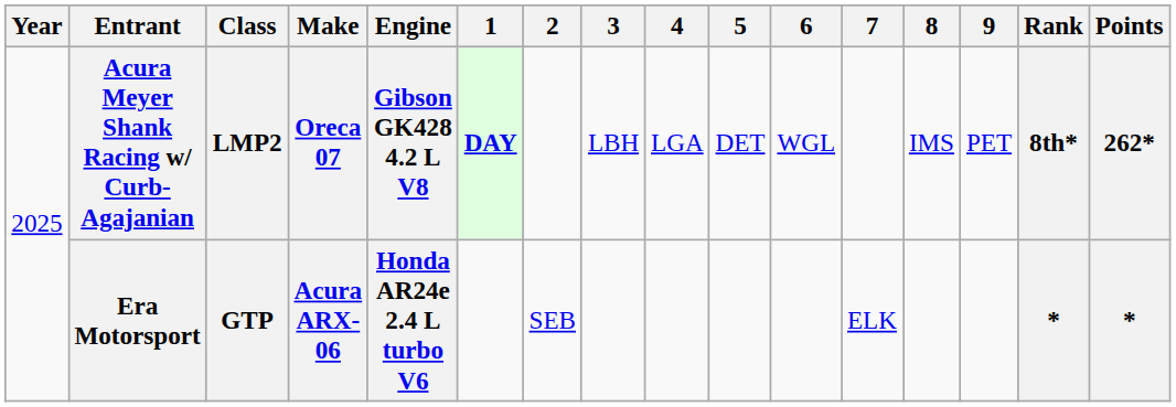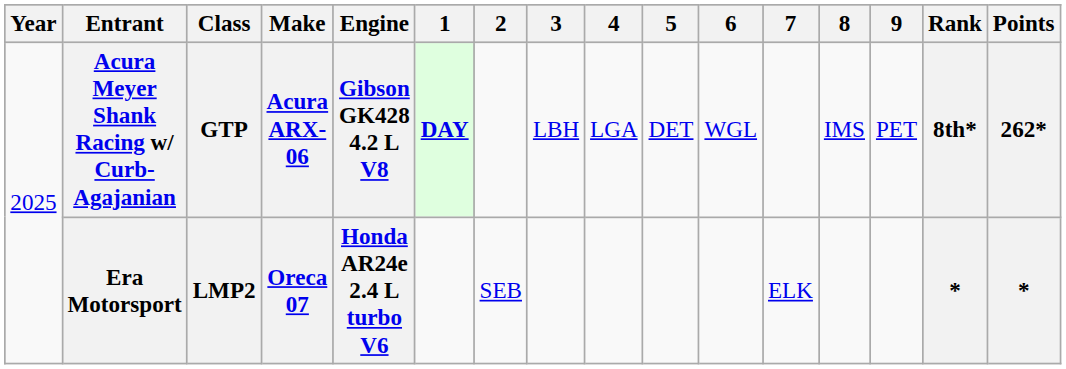 <table class="wikitable" style="text-align:center; font-size:85%">
 <tr>
 <th>Year</th>
 <th>Entrant</th>
 <th>Class</th>
 <th>Make</th>
 <th>Engine</th>
 <th>1</th>
 <th>2</th>
 <th>3</th>
 <th>4</th>
 <th>5</th>
 <th>6</th>
 <th>7</th>
 <th>8</th>
 <th>9</th>
 <th>Rank</th>
 <th>Points</th>
 </tr>
 <tr>
 <td rowspan="2"><a href='#'>2025</a></td>
 <th><a href='#'>Acura Meyer Shank Racing</a> w/ <a href='#'>Curb-Agajanian</a></th>
-<th>LMP2</th>
-<th><a href='#'>Oreca 07</a></th>
+<th>GTP</th>
+<th><a href='#'>Acura ARX-06</a></th>
 <th><a href='#'>Gibson</a> GK428 4.2 L <a href='#'>V8</a></th>
 <td style="background:#DFFFDF;"><strong><a href='#'>DAY</a><br></strong></td>
 <td></td>
 <td><a href='#'>LBH</a></td>
 <td><a href='#'>LGA</a></td>
 <td><a href='#'>DET</a></td>
 <td><a href='#'>WGL</a></td>
 <td></td>
 <td><a href='#'>IMS</a></td>
 <td><a href='#'>PET</a></td>
 <th>8th*</th>
 <th>262*</th>
 </tr>
 <tr>
 <th>Era Motorsport</th>
-<th>GTP</th>
-<th><a href='#'>Acura ARX-06</a></th>
+<th>LMP2</th>
+<th><a href='#'>Oreca 07</a></th>
 <th><a href='#'>Honda</a> AR24e 2.4 L <a href='#'>turbo</a> <a href='#'>V6</a></th>
 <td></td>
 <td><a href='#'>SEB</a><br></td>
 <td></td>
 <td></td>
 <td></td>
 <td></td>
 <td><a href='#'>ELK</a></td>
 <td></td>
 <td></td>
 <th>*</th>
 <th>*</th>
 </tr>
 </table>
